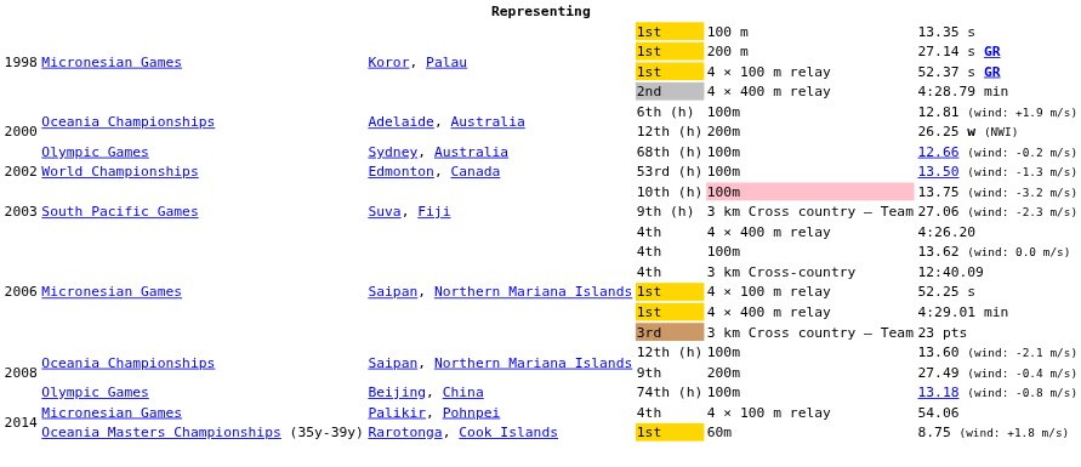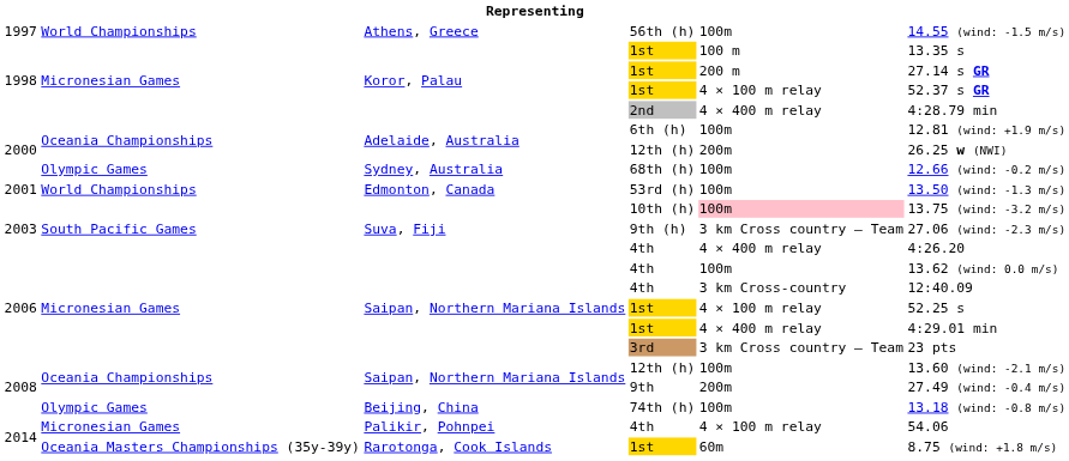 <table>
 <tr>
 <th colspan="6">Representing </th>
+</tr>
+<tr>
+<td>1997</td>
+<td><a href='#'>World Championships</a></td>
+<td><a href='#'>Athens</a>, <a href='#'>Greece</a></td>
+<td>56th (h)</td>
+<td>100m</td>
+<td><a href='#'>14.55</a> <small>(wind: -1.5 m/s)</small></td>
 </tr>
 <tr>
 <td rowspan=4>1998</td>
 <td rowspan=4><a href='#'>Micronesian Games</a></td>
 <td rowspan=4><a href='#'>Koror</a>, <a href='#'>Palau</a></td>
 <td bgcolor=gold>1st</td>
 <td>100 m</td>
 <td>13.35 s</td>
 </tr>
 <tr>
 <td bgcolor=gold>1st</td>
 <td>200 m</td>
 <td>27.14 s <strong><a href='#'>GR</a></strong></td>
 </tr>
 <tr>
 <td bgcolor=gold>1st</td>
 <td>4 × 100 m relay</td>
 <td>52.37 s <strong><a href='#'>GR</a></strong></td>
 </tr>
 <tr>
 <td bgcolor=silver>2nd</td>
 <td>4 × 400 m relay</td>
 <td>4:28.79 min</td>
 </tr>
 <tr>
 <td rowspan=3>2000</td>
 <td rowspan=2><a href='#'>Oceania Championships</a></td>
 <td rowspan=2><a href='#'>Adelaide</a>, <a href='#'>Australia</a></td>
 <td>6th (h)</td>
 <td>100m</td>
 <td>12.81 <small>(wind: +1.9 m/s)</small></td>
 </tr>
 <tr>
 <td>12th (h)</td>
 <td>200m</td>
 <td>26.25 <strong>w</strong> <small>(NWI)</small></td>
 </tr>
 <tr>
 <td><a href='#'>Olympic Games</a></td>
 <td><a href='#'>Sydney</a>, <a href='#'>Australia</a></td>
 <td>68th (h)</td>
 <td>100m</td>
 <td><a href='#'>12.66</a> <small>(wind: -0.2 m/s)</small></td>
 </tr>
 <tr>
-<td>2002</td>
+<td>2001</td>
 <td><a href='#'>World Championships</a></td>
 <td><a href='#'>Edmonton</a>, <a href='#'>Canada</a></td>
 <td>53rd (h)</td>
 <td>100m</td>
 <td><a href='#'>13.50</a> <small>(wind: -1.3 m/s)</small></td>
 </tr>
 <tr>
 <td rowspan=3>2003</td>
 <td rowspan=3><a href='#'>South Pacific Games</a></td>
 <td rowspan=3><a href='#'>Suva</a>, <a href='#'>Fiji</a></td>
 <td>10th (h)</td>
 <td style="background: pink;">100m</td>
 <td>13.75 <small>(wind: -3.2 m/s)</small></td>
 </tr>
 <tr>
 <td>9th (h)</td>
 <td>3 km Cross country – Team</td>
 <td>27.06 <small>(wind: -2.3 m/s)</small></td>
 </tr>
 <tr>
 <td>4th</td>
 <td>4 × 400 m relay</td>
 <td>4:26.20</td>
 </tr>
 <tr>
 <td rowspan=5>2006</td>
 <td rowspan=5><a href='#'>Micronesian Games</a></td>
 <td rowspan=5><a href='#'>Saipan</a>, <a href='#'>Northern Mariana Islands</a></td>
 <td>4th</td>
 <td>100m</td>
 <td>13.62 <small>(wind: 0.0 m/s)</small></td>
 </tr>
 <tr>
 <td>4th</td>
 <td>3 km Cross-country</td>
 <td>12:40.09</td>
 </tr>
 <tr>
 <td bgcolor=gold>1st</td>
 <td>4 × 100 m relay</td>
 <td>52.25 s</td>
 </tr>
 <tr>
 <td bgcolor=gold>1st</td>
 <td>4 × 400 m relay</td>
 <td>4:29.01 min</td>
 </tr>
 <tr>
 <td bgcolor=cc9966>3rd</td>
 <td>3 km Cross country – Team</td>
 <td>23 pts</td>
 </tr>
 <tr>
 <td rowspan=3>2008</td>
 <td rowspan=2><a href='#'>Oceania Championships</a></td>
 <td rowspan=2><a href='#'>Saipan</a>, <a href='#'>Northern Mariana Islands</a></td>
 <td>12th (h)</td>
 <td>100m</td>
 <td>13.60 <small>(wind: -2.1 m/s)</small></td>
 </tr>
 <tr>
 <td>9th</td>
 <td>200m</td>
 <td>27.49 <small>(wind: -0.4 m/s)</small></td>
 </tr>
 <tr>
 <td><a href='#'>Olympic Games</a></td>
 <td><a href='#'>Beijing</a>, <a href='#'>China</a></td>
 <td>74th (h)</td>
 <td>100m</td>
 <td><a href='#'>13.18</a> <small>(wind: -0.8 m/s)</small></td>
 </tr>
 <tr>
 <td rowspan=2>2014</td>
 <td><a href='#'>Micronesian Games</a></td>
 <td><a href='#'>Palikir</a>, <a href='#'>Pohnpei</a></td>
 <td>4th</td>
 <td>4 × 100 m relay</td>
 <td>54.06</td>
 </tr>
 <tr>
 <td><a href='#'>Oceania Masters Championships</a> (35y-39y)</td>
 <td><a href='#'>Rarotonga</a>, <a href='#'>Cook Islands</a></td>
 <td bgcolor=gold>1st</td>
 <td>60m</td>
 <td>8.75 <small>(wind: +1.8 m/s)</small></td>
 </tr>
 </table>
